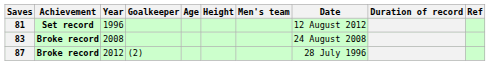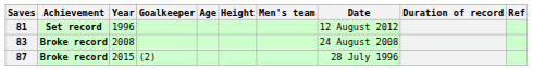 <table class="wikitable sticky-header" style="text-align: center; font-size: 100%; margin-left: 1em;">
 <tr>
 <th scope="col">Saves</th>
 <th scope="col">Achievement</th>
 <th scope="col">Year</th>
 <th scope="col">Goalkeeper</th>
 <th scope="col">Age</th>
 <th scope="col">Height</th>
 <th scope="col">Men's team</th>
 <th scope="col">Date</th>
 <th scope="col">Duration of record</th>
 <th scope="col">Ref</th>
 </tr>
 <tr style="background-color: #ccffcc;">
 <td style="background-color: #f2f2f2;"><strong>81</strong></td>
 <td><strong>Set record</strong></td>
 <td>1996</td>
 <td style="text-align: left;"></td>
 <td></td>
 <td></td>
 <td style="text-align: left;"></td>
 <td style="text-align: right;">12 August 2012</td>
 <td style="background-color: #f2f2f2; text-align: left;"></td>
 <td></td>
 </tr>
 <tr style="background-color: #ccffcc;">
 <td style="background-color: #f2f2f2;"><strong>83</strong></td>
 <td><strong>Broke record</strong></td>
 <td>2008</td>
 <td style="text-align: left;"></td>
 <td></td>
 <td></td>
 <td style="text-align: left;"></td>
 <td style="text-align: right;">24 August 2008</td>
 <td style="background-color: #f2f2f2; text-align: left;"></td>
 <td></td>
 </tr>
 <tr style="background-color: #ccffcc;">
 <td style="background-color: #f2f2f2;"><strong>87</strong></td>
 <td><strong>Broke record</strong></td>
-<td>2012</td>
+<td>2015</td>
 <td style="text-align: left;"> (2)</td>
 <td></td>
 <td></td>
 <td style="text-align: left;"></td>
 <td style="text-align: right;">28 July 1996</td>
 <td style="background-color: #f2f2f2; text-align: left;"></td>
 <td></td>
 </tr>
 </table>
